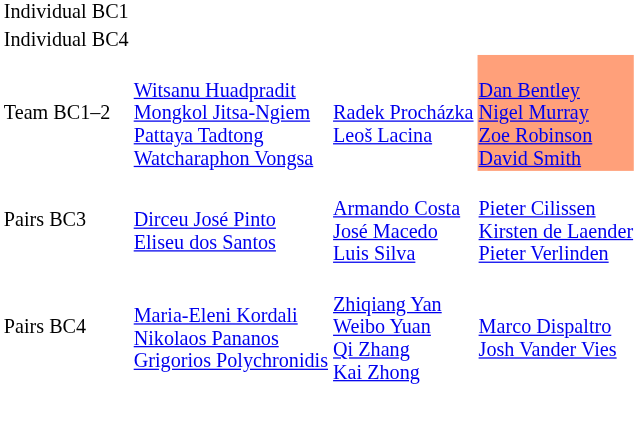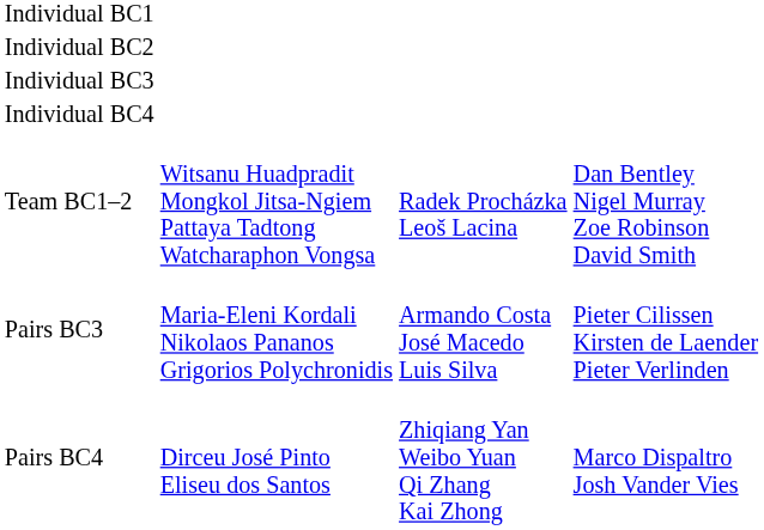 <table>
 <tr>
 <td>Individual BC1<br></td>
+<td></td>
+<td></td>
+<td></td>
+</tr>
+<tr>
+<td>Individual BC2<br></td>
+<td></td>
+<td></td>
+<td></td>
+</tr>
+<tr>
+<td>Individual BC3<br></td>
 <td></td>
 <td></td>
 <td></td>
 </tr>
 <tr>
 <td>Individual BC4<br></td>
 <td></td>
 <td></td>
 <td></td>
 </tr>
 <tr>
 <td>Team BC1–2<br></td>
 <td><br><a href='#'>Witsanu Huadpradit</a><br><a href='#'>Mongkol Jitsa-Ngiem</a><br><a href='#'>Pattaya Tadtong</a><br><a href='#'>Watcharaphon Vongsa</a></td>
 <td><br><a href='#'>Radek Procházka</a><br><a href='#'>Leoš Lacina</a></td>
-<td style="background: lightsalmon;"><br><a href='#'>Dan Bentley</a><br><a href='#'>Nigel Murray</a><br><a href='#'>Zoe Robinson</a><br><a href='#'>David Smith</a></td>
+<td><br><a href='#'>Dan Bentley</a><br><a href='#'>Nigel Murray</a><br><a href='#'>Zoe Robinson</a><br><a href='#'>David Smith</a></td>
 </tr>
 <tr>
 <td>Pairs BC3<br></td>
-<td><br><a href='#'>Dirceu José Pinto</a><br><a href='#'>Eliseu dos Santos</a></td>
+<td><br><a href='#'>Maria-Eleni Kordali</a><br><a href='#'>Nikolaos Pananos</a><br><a href='#'>Grigorios Polychronidis</a></td>
 <td><br><a href='#'>Armando Costa</a><br><a href='#'>José Macedo</a><br><a href='#'>Luis Silva</a></td>
 <td><br><a href='#'>Pieter Cilissen</a><br><a href='#'>Kirsten de Laender</a><br><a href='#'>Pieter Verlinden</a></td>
 </tr>
 <tr>
 <td>Pairs BC4<br></td>
-<td><br><a href='#'>Maria-Eleni Kordali</a><br><a href='#'>Nikolaos Pananos</a><br><a href='#'>Grigorios Polychronidis</a></td>
+<td><br><a href='#'>Dirceu José Pinto</a><br><a href='#'>Eliseu dos Santos</a></td>
 <td><br><a href='#'>Zhiqiang Yan</a><br><a href='#'>Weibo Yuan</a><br><a href='#'>Qi Zhang</a><br><a href='#'>Kai Zhong</a></td>
 <td><br><a href='#'>Marco Dispaltro</a><br><a href='#'>Josh Vander Vies</a></td>
 </tr>
 </table>
